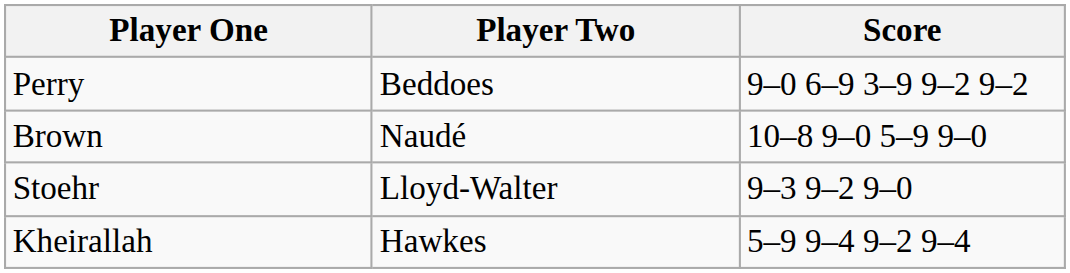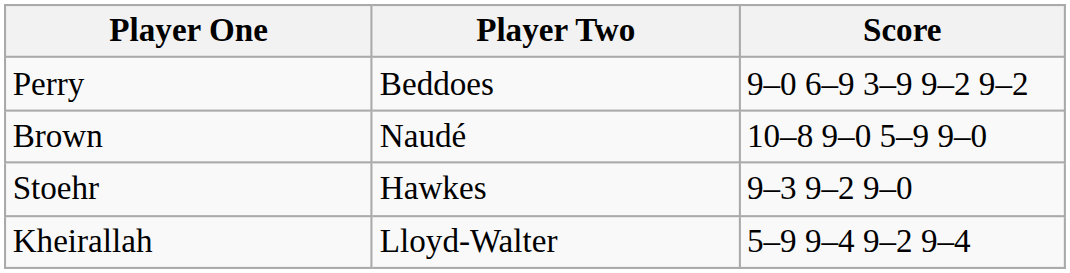 <table class="wikitable">
 <tr>
 <th width=170>Player One</th>
 <th width=170>Player Two</th>
 <th width=150>Score</th>
 </tr>
 <tr>
 <td> Perry</td>
 <td> Beddoes</td>
 <td>9–0 6–9 3–9 9–2 9–2</td>
 </tr>
 <tr>
 <td> Brown</td>
 <td> Naudé</td>
 <td>10–8 9–0 5–9 9–0</td>
 </tr>
 <tr>
 <td> Stoehr</td>
-<td> Lloyd-Walter</td>
+<td> Hawkes</td>
 <td>9–3 9–2 9–0</td>
 </tr>
 <tr>
 <td> Kheirallah</td>
-<td> Hawkes</td>
+<td> Lloyd-Walter</td>
 <td>5–9 9–4 9–2 9–4</td>
 </tr>
 </table>
